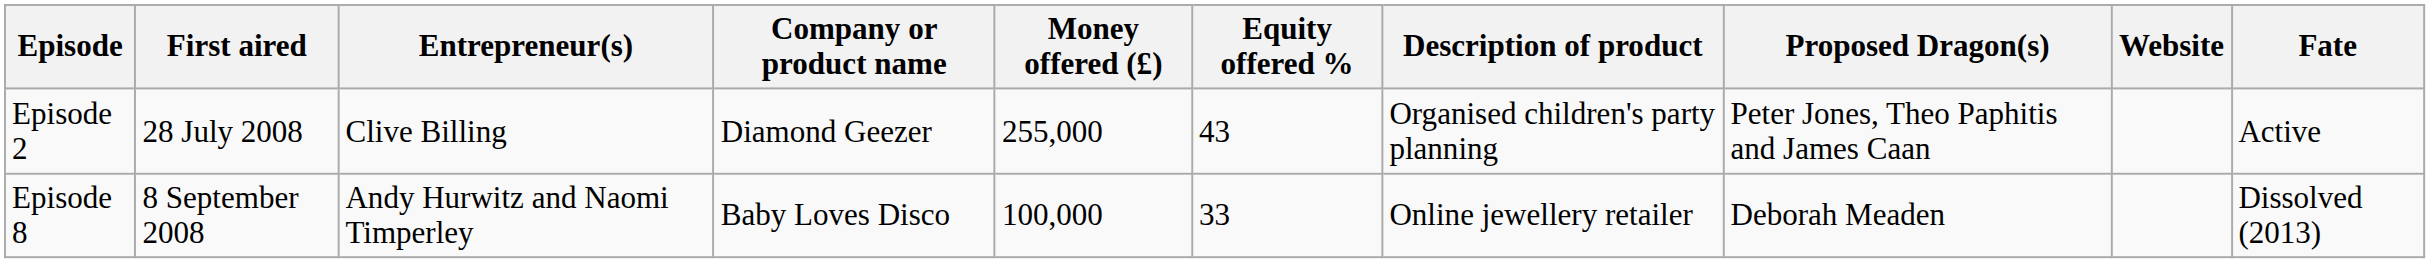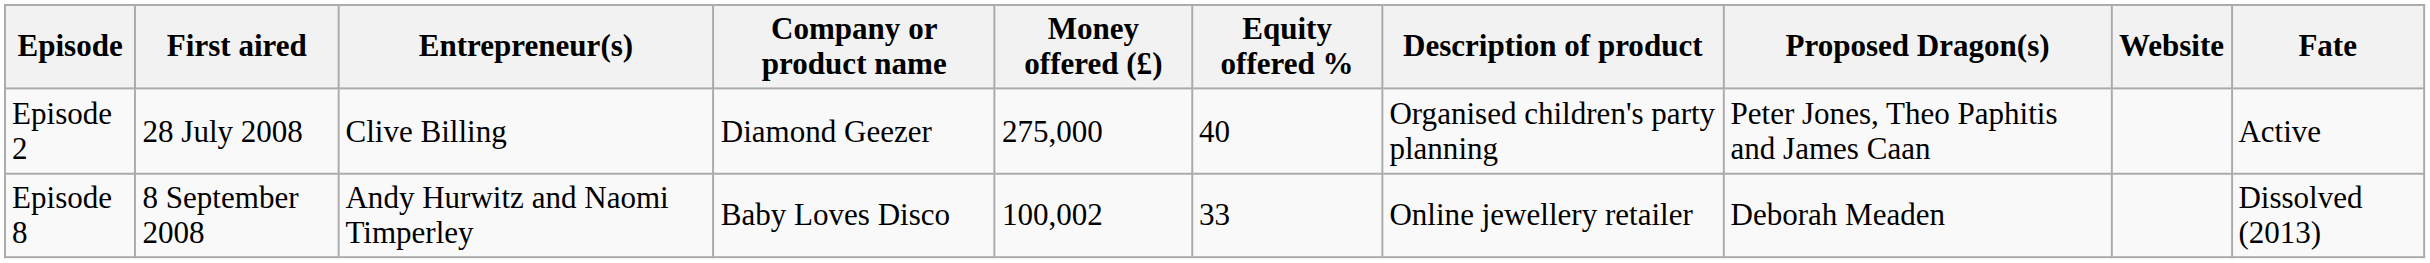 <table class="wikitable sortable">
 <tr>
 <th>Episode</th>
 <th>First aired</th>
 <th>Entrepreneur(s)</th>
 <th>Company or product name</th>
 <th>Money offered (£)</th>
 <th>Equity offered %</th>
 <th>Description of product</th>
 <th>Proposed Dragon(s)</th>
 <th>Website</th>
 <th>Fate</th>
 </tr>
 <tr>
 <td>Episode 2</td>
 <td>28 July 2008</td>
 <td>Clive Billing</td>
 <td>Diamond Geezer</td>
-<td>255,000</td>
-<td>43</td>
+<td>275,000</td>
+<td>40</td>
 <td>Organised children's party planning</td>
 <td>Peter Jones, Theo Paphitis and James Caan </td>
 <td></td>
 <td>Active </td>
 </tr>
 <tr>
 <td>Episode 8</td>
 <td>8 September 2008</td>
 <td>Andy Hurwitz and Naomi Timperley</td>
 <td>Baby Loves Disco</td>
-<td>100,000</td>
+<td>100,002</td>
 <td>33</td>
 <td>Online jewellery retailer</td>
 <td>Deborah Meaden </td>
 <td></td>
 <td>Dissolved (2013) </td>
 </tr>
 </table>
